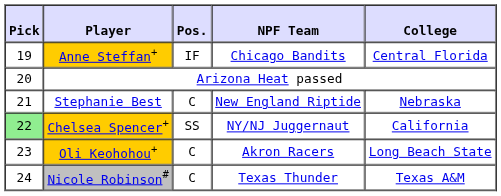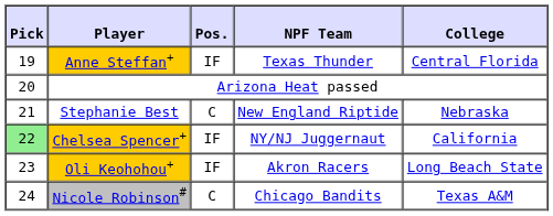 <table style="text-align: center" border="1" cellpadding="3" cellspacing="0">
 <tr>
 <th style="background:#ddf;"><br>Pick</th>
 <th style="background:#ddf;"><br>Player</th>
 <th style="background:#ddf;"><br>Pos.</th>
 <th style="background:#ddf;"><br>NPF Team</th>
 <th style="background:#ddf;"><br>College</th>
 </tr>
 <tr>
 <td>19</td>
 <td style="background:#FFCC00;"><a href='#'>Anne Steffan</a><sup>+</sup></td>
 <td>IF</td>
-<td><a href='#'>Chicago Bandits</a></td>
+<td><a href='#'>Texas Thunder</a></td>
 <td><a href='#'>Central Florida</a></td>
 </tr>
 <tr>
 <td>20</td>
 <td colspan=4><a href='#'>Arizona Heat</a> passed</td>
 </tr>
 <tr>
 <td>21</td>
 <td><a href='#'>Stephanie Best</a></td>
 <td>C</td>
 <td><a href='#'>New England Riptide</a></td>
 <td><a href='#'>Nebraska</a></td>
 </tr>
 <tr>
 <td style="background: lightgreen;">22</td>
 <td style="background:#FFCC00;"><a href='#'>Chelsea Spencer</a><sup>+</sup></td>
-<td>SS</td>
+<td>IF</td>
 <td><a href='#'>NY/NJ Juggernaut</a></td>
 <td><a href='#'>California</a></td>
 </tr>
 <tr>
 <td>23</td>
 <td style="background:#FFCC00;"><a href='#'>Oli Keohohou</a><sup>+</sup></td>
-<td>C</td>
+<td>IF</td>
 <td><a href='#'>Akron Racers</a></td>
 <td><a href='#'>Long Beach State</a></td>
 </tr>
 <tr>
 <td>24</td>
 <td style="background:#C0C0C0;"><a href='#'>Nicole Robinson</a><sup>#</sup></td>
 <td>C</td>
-<td><a href='#'>Texas Thunder</a></td>
+<td><a href='#'>Chicago Bandits</a></td>
 <td><a href='#'>Texas A&M</a></td>
 </tr>
 </table>
